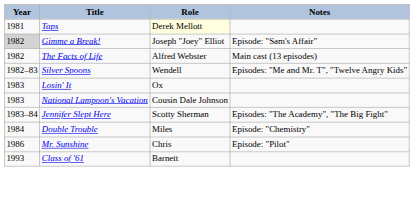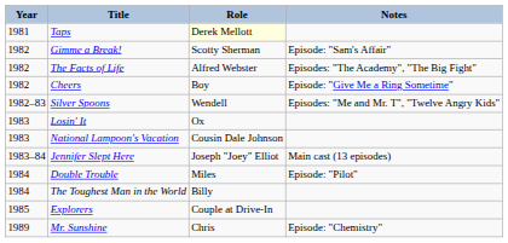 <table class="wikitable" style="font-size:90%;">
 <tr>
 <th style="background:#B0C4DE;">Year</th>
 <th style="background:#B0C4DE;">Title</th>
 <th style="background:#B0C4DE;">Role</th>
 <th style="background:#B0C4DE;">Notes</th>
 </tr>
 <tr>
 <td>1981</td>
 <td><em><a href='#'>Taps</a></em></td>
 <td style="background: lightyellow;">Derek Mellott</td>
 <td></td>
 </tr>
 <tr>
-<td style="background: lightgrey;">1982</td>
+<td>1982</td>
 <td><em><a href='#'>Gimme a Break!</a></em></td>
-<td>Joseph "Joey" Elliot</td>
+<td>Scotty Sherman</td>
 <td>Episode: "Sam's Affair"</td>
 </tr>
 <tr>
 <td>1982</td>
 <td><em><a href='#'>The Facts of Life</a></em></td>
 <td>Alfred Webster</td>
-<td>Main cast (13 episodes)</td>
+<td>Episodes: "The Academy", "The Big Fight"</td>
+</tr>
+<tr>
+<td>1982</td>
+<td><em><a href='#'>Cheers</a></em></td>
+<td>Boy</td>
+<td>Episode: "<a href='#'>Give Me a Ring Sometime</a>"</td>
 </tr>
 <tr>
 <td>1982–83</td>
 <td><em><a href='#'>Silver Spoons</a></em></td>
 <td>Wendell</td>
 <td>Episodes: "Me and Mr. T", "Twelve Angry Kids"</td>
 </tr>
 <tr>
 <td>1983</td>
 <td><em><a href='#'>Losin' It</a></em></td>
 <td>Ox</td>
 <td></td>
 </tr>
 <tr>
 <td>1983</td>
 <td><em><a href='#'>National Lampoon's Vacation</a></em></td>
 <td>Cousin Dale Johnson</td>
 <td></td>
 </tr>
 <tr>
 <td>1983–84</td>
 <td><em><a href='#'>Jennifer Slept Here</a></em></td>
-<td>Scotty Sherman</td>
-<td>Episodes: "The Academy", "The Big Fight"</td>
+<td>Joseph "Joey" Elliot</td>
+<td>Main cast (13 episodes)</td>
 </tr>
 <tr>
 <td>1984</td>
 <td><em><a href='#'>Double Trouble</a></em></td>
 <td>Miles</td>
-<td>Episode: "Chemistry"</td>
-</tr>
-<tr>
-<td>1986</td>
-<td><em><a href='#'>Mr. Sunshine</a></em></td>
-<td>Chris</td>
 <td>Episode: "Pilot"</td>
 </tr>
 <tr>
-<td>1993</td>
-<td><em><a href='#'>Class of '61</a></em></td>
-<td>Barnett</td>
+<td>1984</td>
+<td><em>The Toughest Man in the World</em></td>
+<td>Billy</td>
 <td></td>
 </tr>
+<tr>
+<td>1985</td>
+<td><em><a href='#'>Explorers</a></em></td>
+<td>Couple at Drive-In</td>
+<td></td>
+</tr>
+<tr>
+<td>1989</td>
+<td><em><a href='#'>Mr. Sunshine</a></em></td>
+<td>Chris</td>
+<td>Episode: "Chemistry"</td>
+</tr>
 </table>
